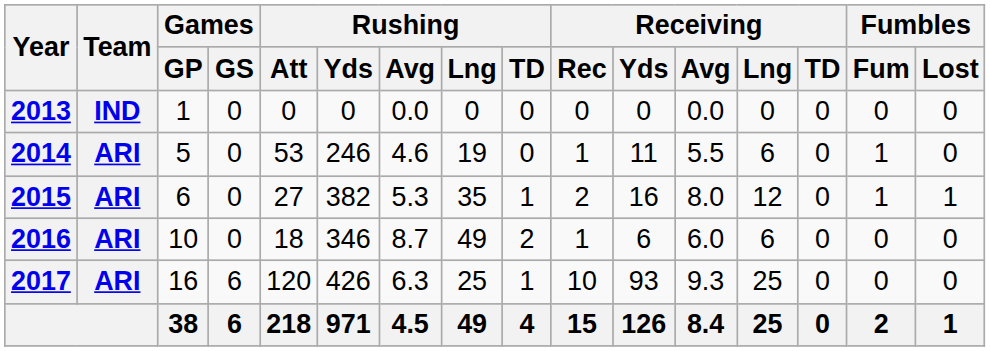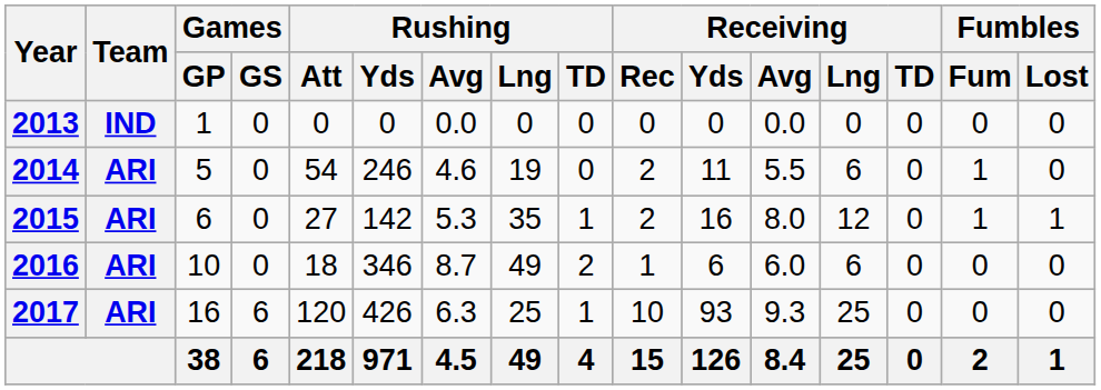 <table class=wikitable style="text-align:center;">
 <tr>
 <th rowspan="2">Year</th>
 <th rowspan="2">Team</th>
 <th colspan="2">Games</th>
 <th colspan="5">Rushing</th>
 <th colspan="5">Receiving</th>
 <th colspan="2">Fumbles</th>
 </tr>
 <tr>
 <th>GP</th>
 <th>GS</th>
 <th>Att</th>
 <th>Yds</th>
 <th>Avg</th>
 <th>Lng</th>
 <th>TD</th>
 <th>Rec</th>
 <th>Yds</th>
 <th>Avg</th>
 <th>Lng</th>
 <th>TD</th>
 <th>Fum</th>
 <th>Lost</th>
 </tr>
 <tr>
 <th><a href='#'>2013</a></th>
 <th><a href='#'>IND</a></th>
 <td>1</td>
 <td>0</td>
 <td>0</td>
 <td>0</td>
 <td>0.0</td>
 <td>0</td>
 <td>0</td>
 <td>0</td>
 <td>0</td>
 <td>0.0</td>
 <td>0</td>
 <td>0</td>
 <td>0</td>
 <td>0</td>
 </tr>
 <tr>
 <th><a href='#'>2014</a></th>
 <th><a href='#'>ARI</a></th>
 <td>5</td>
 <td>0</td>
-<td>53</td>
+<td>54</td>
 <td>246</td>
 <td>4.6</td>
 <td>19</td>
 <td>0</td>
-<td>1</td>
+<td>2</td>
 <td>11</td>
 <td>5.5</td>
 <td>6</td>
 <td>0</td>
 <td>1</td>
 <td>0</td>
 </tr>
 <tr>
 <th><a href='#'>2015</a></th>
 <th><a href='#'>ARI</a></th>
 <td>6</td>
 <td>0</td>
 <td>27</td>
-<td>382</td>
+<td>142</td>
 <td>5.3</td>
 <td>35</td>
 <td>1</td>
 <td>2</td>
 <td>16</td>
 <td>8.0</td>
 <td>12</td>
 <td>0</td>
 <td>1</td>
 <td>1</td>
 </tr>
 <tr>
 <th><a href='#'>2016</a></th>
 <th><a href='#'>ARI</a></th>
 <td>10</td>
 <td>0</td>
 <td>18</td>
 <td>346</td>
 <td>8.7</td>
 <td>49</td>
 <td>2</td>
 <td>1</td>
 <td>6</td>
 <td>6.0</td>
 <td>6</td>
 <td>0</td>
 <td>0</td>
 <td>0</td>
 </tr>
 <tr>
 <th><a href='#'>2017</a></th>
 <th><a href='#'>ARI</a></th>
 <td>16</td>
 <td>6</td>
 <td>120</td>
 <td>426</td>
 <td>6.3</td>
 <td>25</td>
 <td>1</td>
 <td>10</td>
 <td>93</td>
 <td>9.3</td>
 <td>25</td>
 <td>0</td>
 <td>0</td>
 <td>0</td>
 </tr>
 <tr>
 <th colspan="2"></th>
 <th>38</th>
 <th>6</th>
 <th>218</th>
 <th>971</th>
 <th>4.5</th>
 <th>49</th>
 <th>4</th>
 <th>15</th>
 <th>126</th>
 <th>8.4</th>
 <th>25</th>
 <th>0</th>
 <th>2</th>
 <th>1</th>
 </tr>
 </table>
